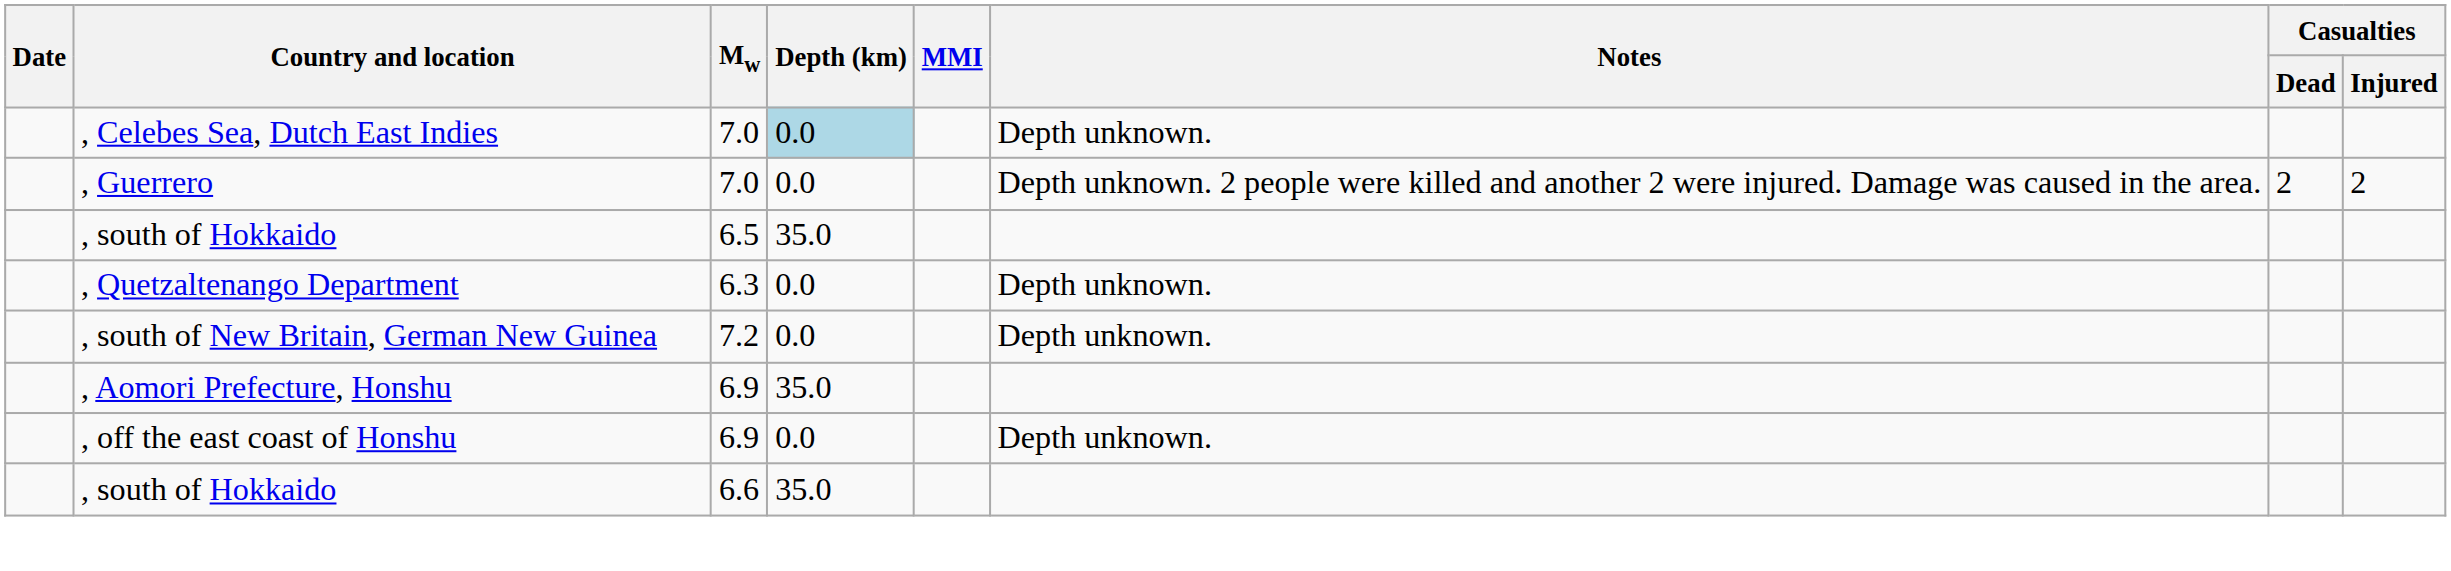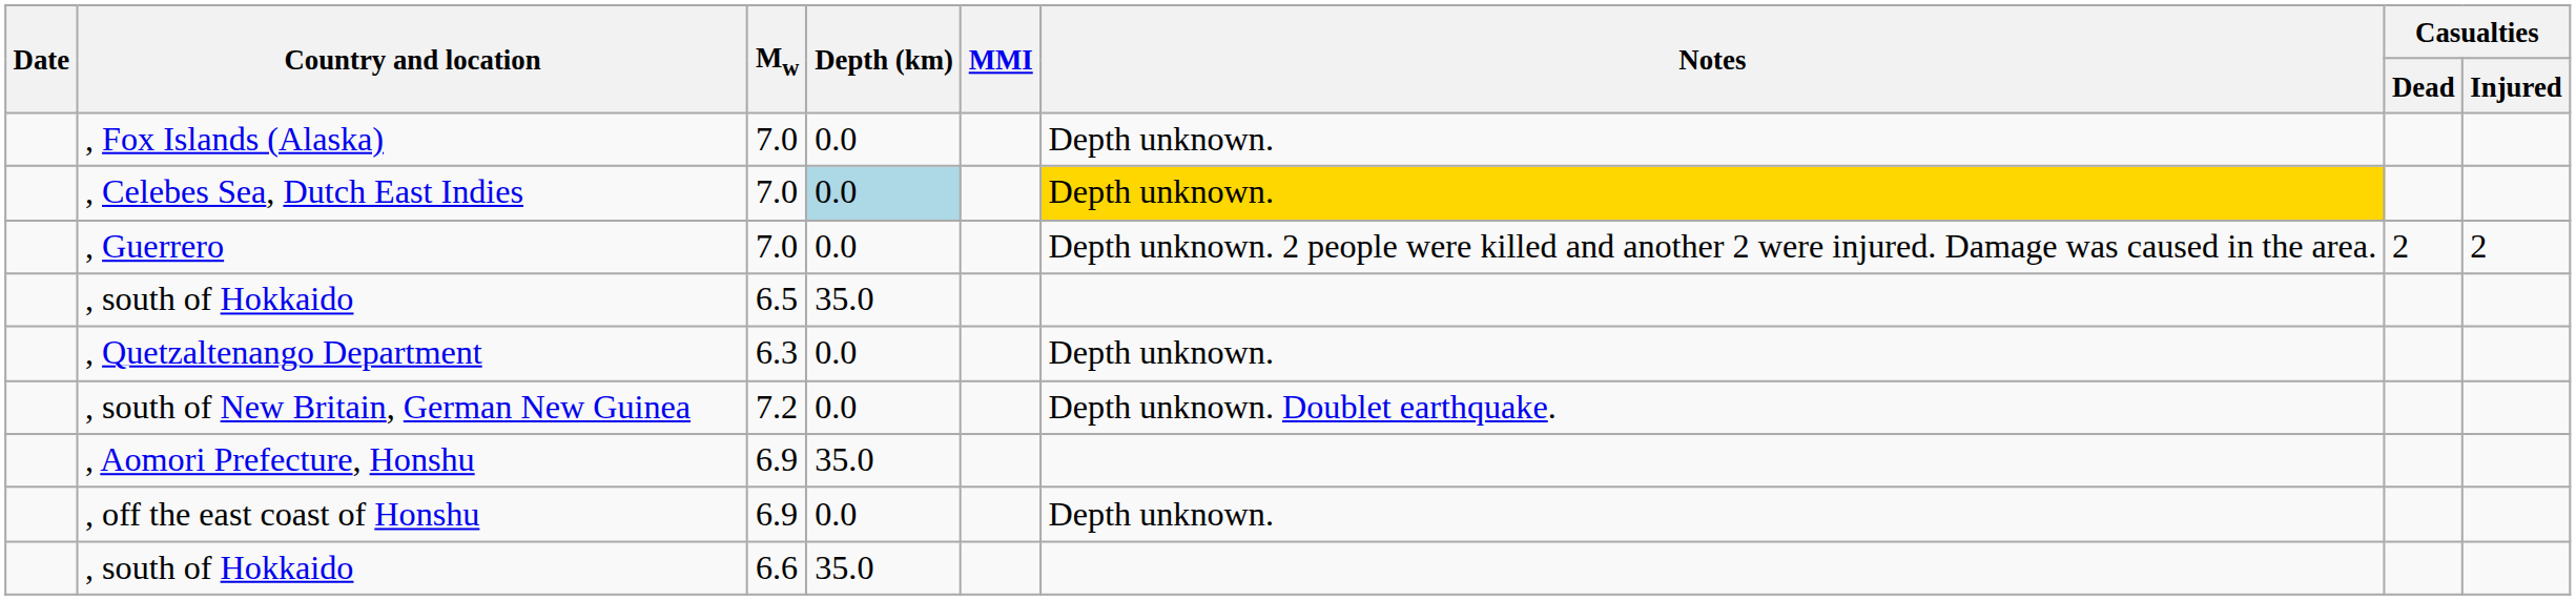 <table class="wikitable sortable sort-under" style="border:1px black; margin-left:1em;">
 <tr>
 <th rowspan="2"><small>Date</small></th>
 <th rowspan="2" style="width: 310px"><small>Country and location</small></th>
 <th rowspan="2"><small>M<sub>w</sub></small></th>
 <th rowspan="2"><small>Depth (km)</small></th>
 <th rowspan="2"><small><a href='#'>MMI</a></small></th>
 <th rowspan="2" class="unsortable"><small>Notes</small></th>
 <th colspan="2"><small>Casualties</small></th>
 </tr>
 <tr>
 <th><small>Dead</small></th>
 <th><small>Injured</small></th>
 </tr>
 <tr>
 <td></td>
+<td>, <a href='#'>Fox Islands (Alaska)</a></td>
+<td>7.0</td>
+<td>0.0</td>
+<td></td>
+<td>Depth unknown.</td>
+<td></td>
+<td></td>
+</tr>
+<tr>
+<td></td>
 <td>, <a href='#'>Celebes Sea</a>, <a href='#'>Dutch East Indies</a></td>
 <td>7.0</td>
 <td style="background: lightblue;">0.0</td>
 <td></td>
-<td>Depth unknown.</td>
+<td style="background: gold;">Depth unknown.</td>
 <td></td>
 <td></td>
 </tr>
 <tr>
 <td></td>
 <td>, <a href='#'>Guerrero</a></td>
 <td>7.0</td>
 <td>0.0</td>
 <td></td>
 <td>Depth unknown. 2 people were killed and another 2 were injured. Damage was caused in the area.</td>
 <td>2</td>
 <td>2</td>
 </tr>
 <tr>
 <td></td>
 <td>, south of <a href='#'>Hokkaido</a></td>
 <td>6.5</td>
 <td>35.0</td>
 <td></td>
 <td></td>
 <td></td>
 <td></td>
 </tr>
 <tr>
 <td></td>
 <td>, <a href='#'>Quetzaltenango Department</a></td>
 <td>6.3</td>
 <td>0.0</td>
 <td></td>
 <td>Depth unknown.</td>
 <td></td>
 <td></td>
 </tr>
 <tr>
 <td></td>
 <td>, south of <a href='#'>New Britain</a>, <a href='#'>German New Guinea</a></td>
 <td>7.2</td>
 <td>0.0</td>
 <td></td>
-<td>Depth unknown.</td>
+<td>Depth unknown. <a href='#'>Doublet earthquake</a>.</td>
 <td></td>
 <td></td>
 </tr>
 <tr>
 <td></td>
 <td>, <a href='#'>Aomori Prefecture</a>, <a href='#'>Honshu</a></td>
 <td>6.9</td>
 <td>35.0</td>
 <td></td>
 <td></td>
 <td></td>
 <td></td>
 </tr>
 <tr>
 <td></td>
 <td>, off the east coast of <a href='#'>Honshu</a></td>
 <td>6.9</td>
 <td>0.0</td>
 <td></td>
 <td>Depth unknown.</td>
 <td></td>
 <td></td>
 </tr>
 <tr>
 <td></td>
 <td>, south of <a href='#'>Hokkaido</a></td>
 <td>6.6</td>
 <td>35.0</td>
 <td></td>
 <td></td>
 <td></td>
 <td></td>
 </tr>
 </table>
